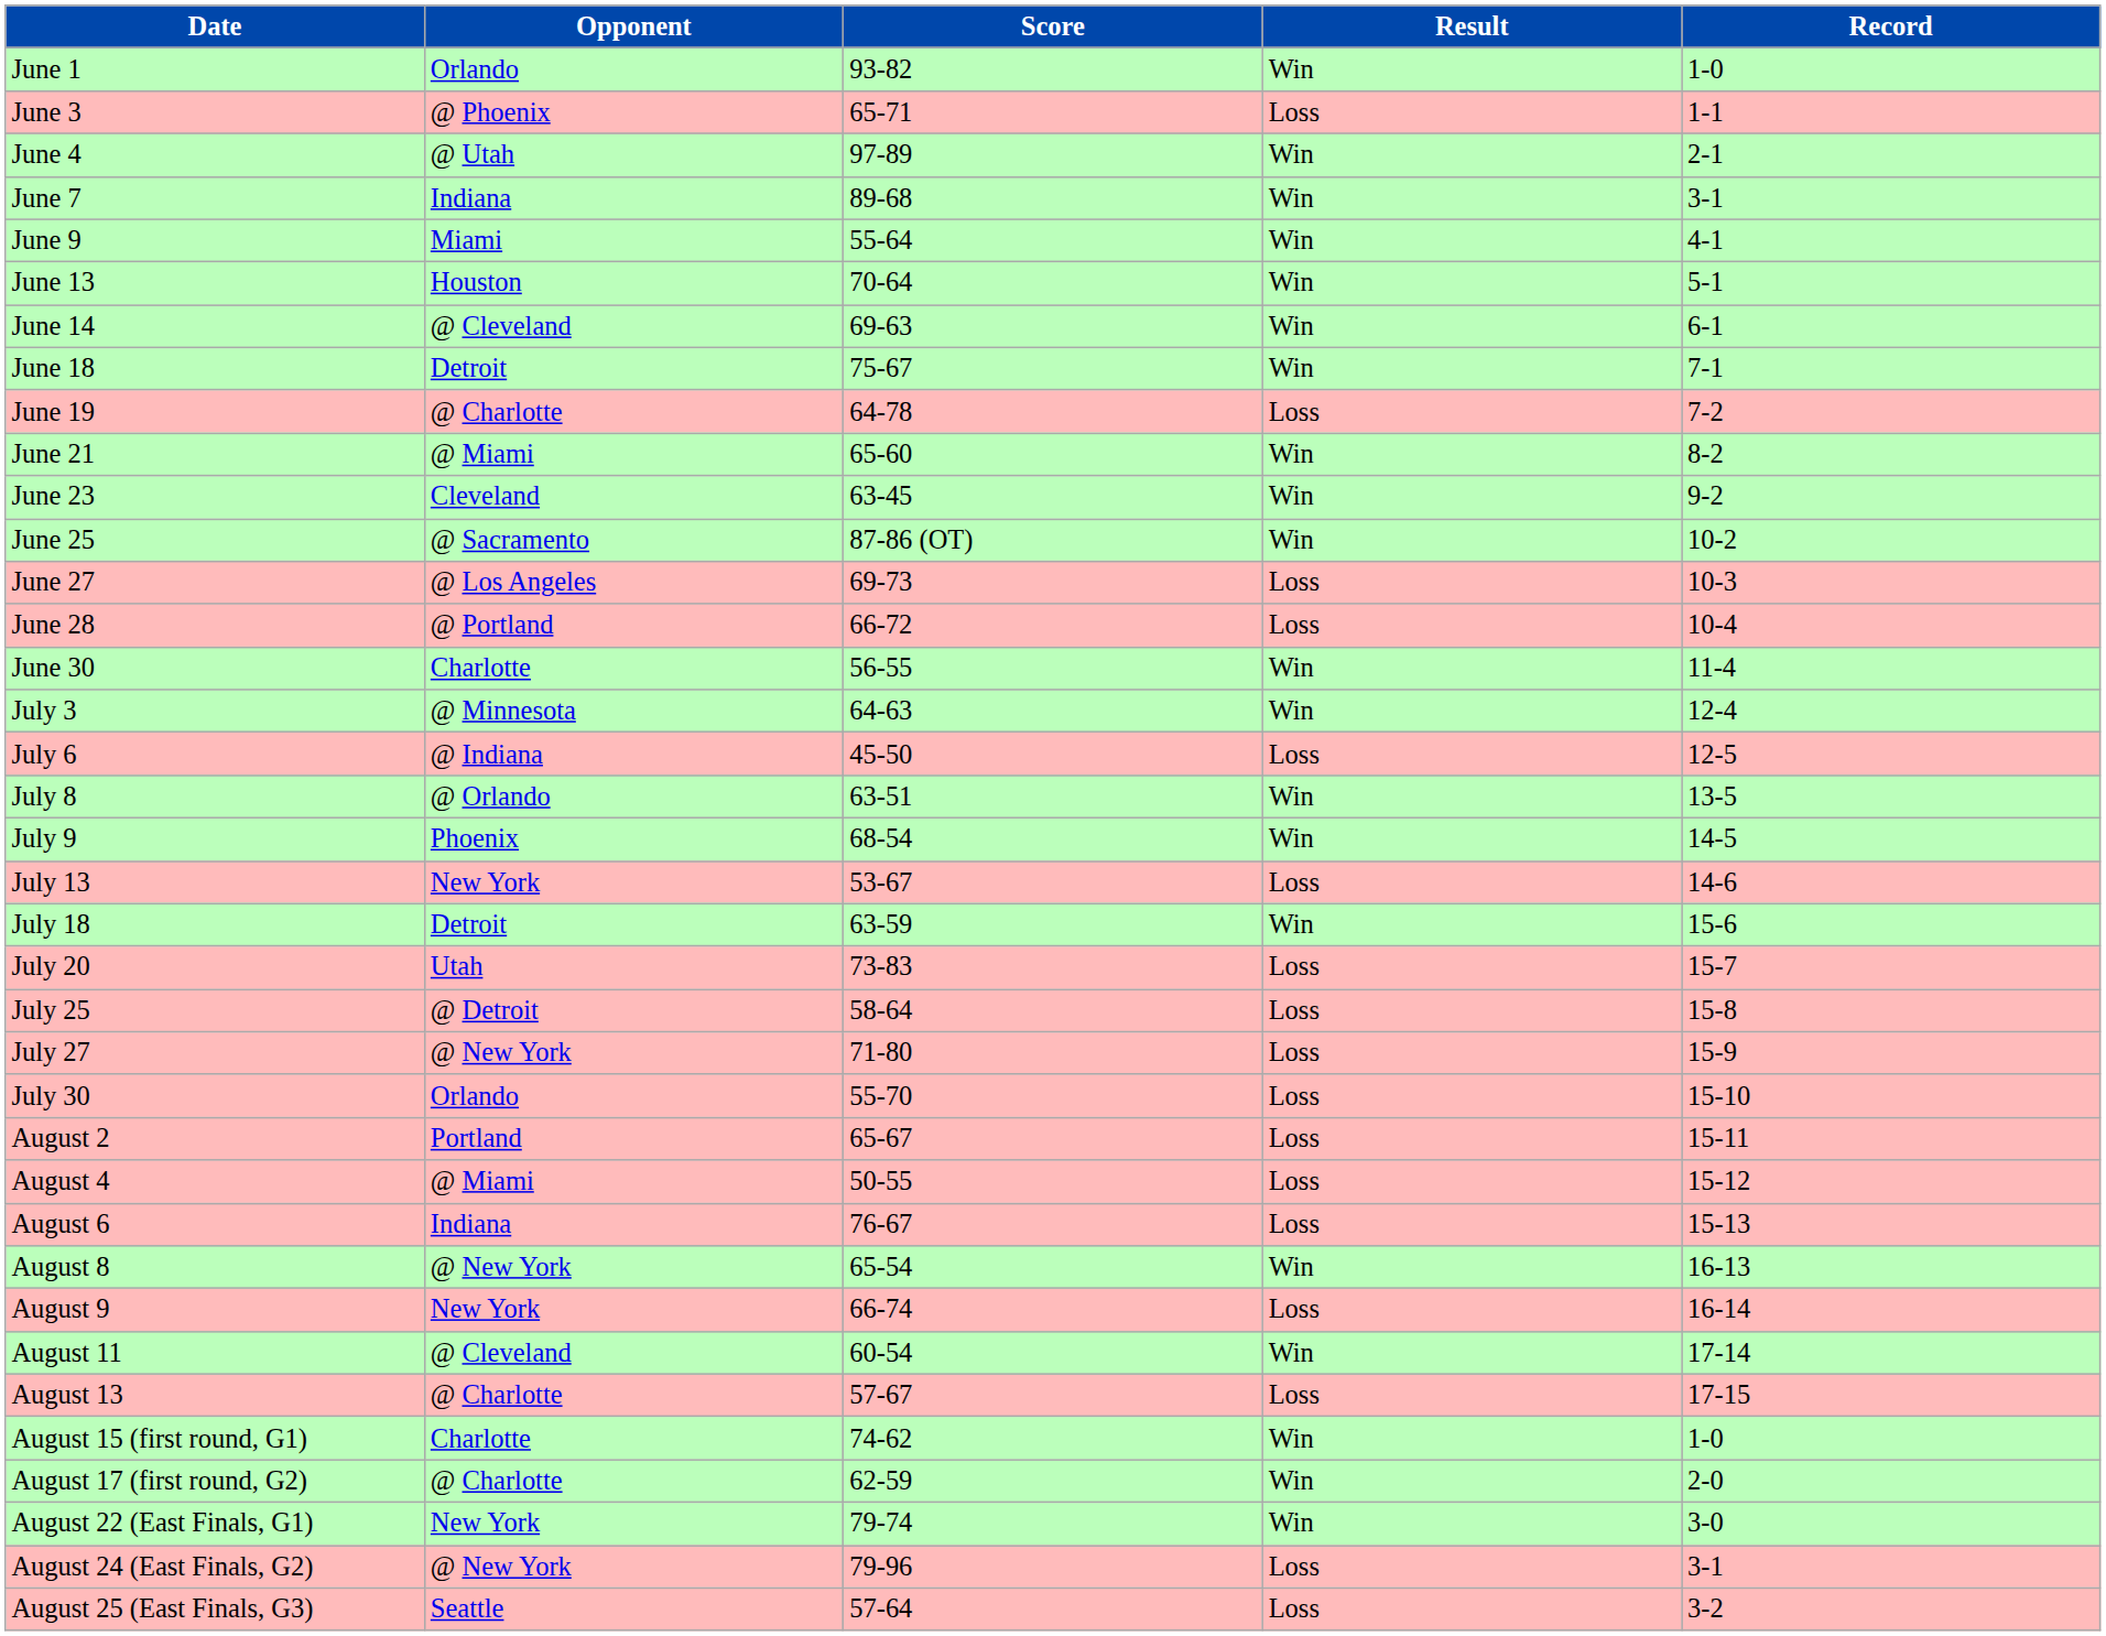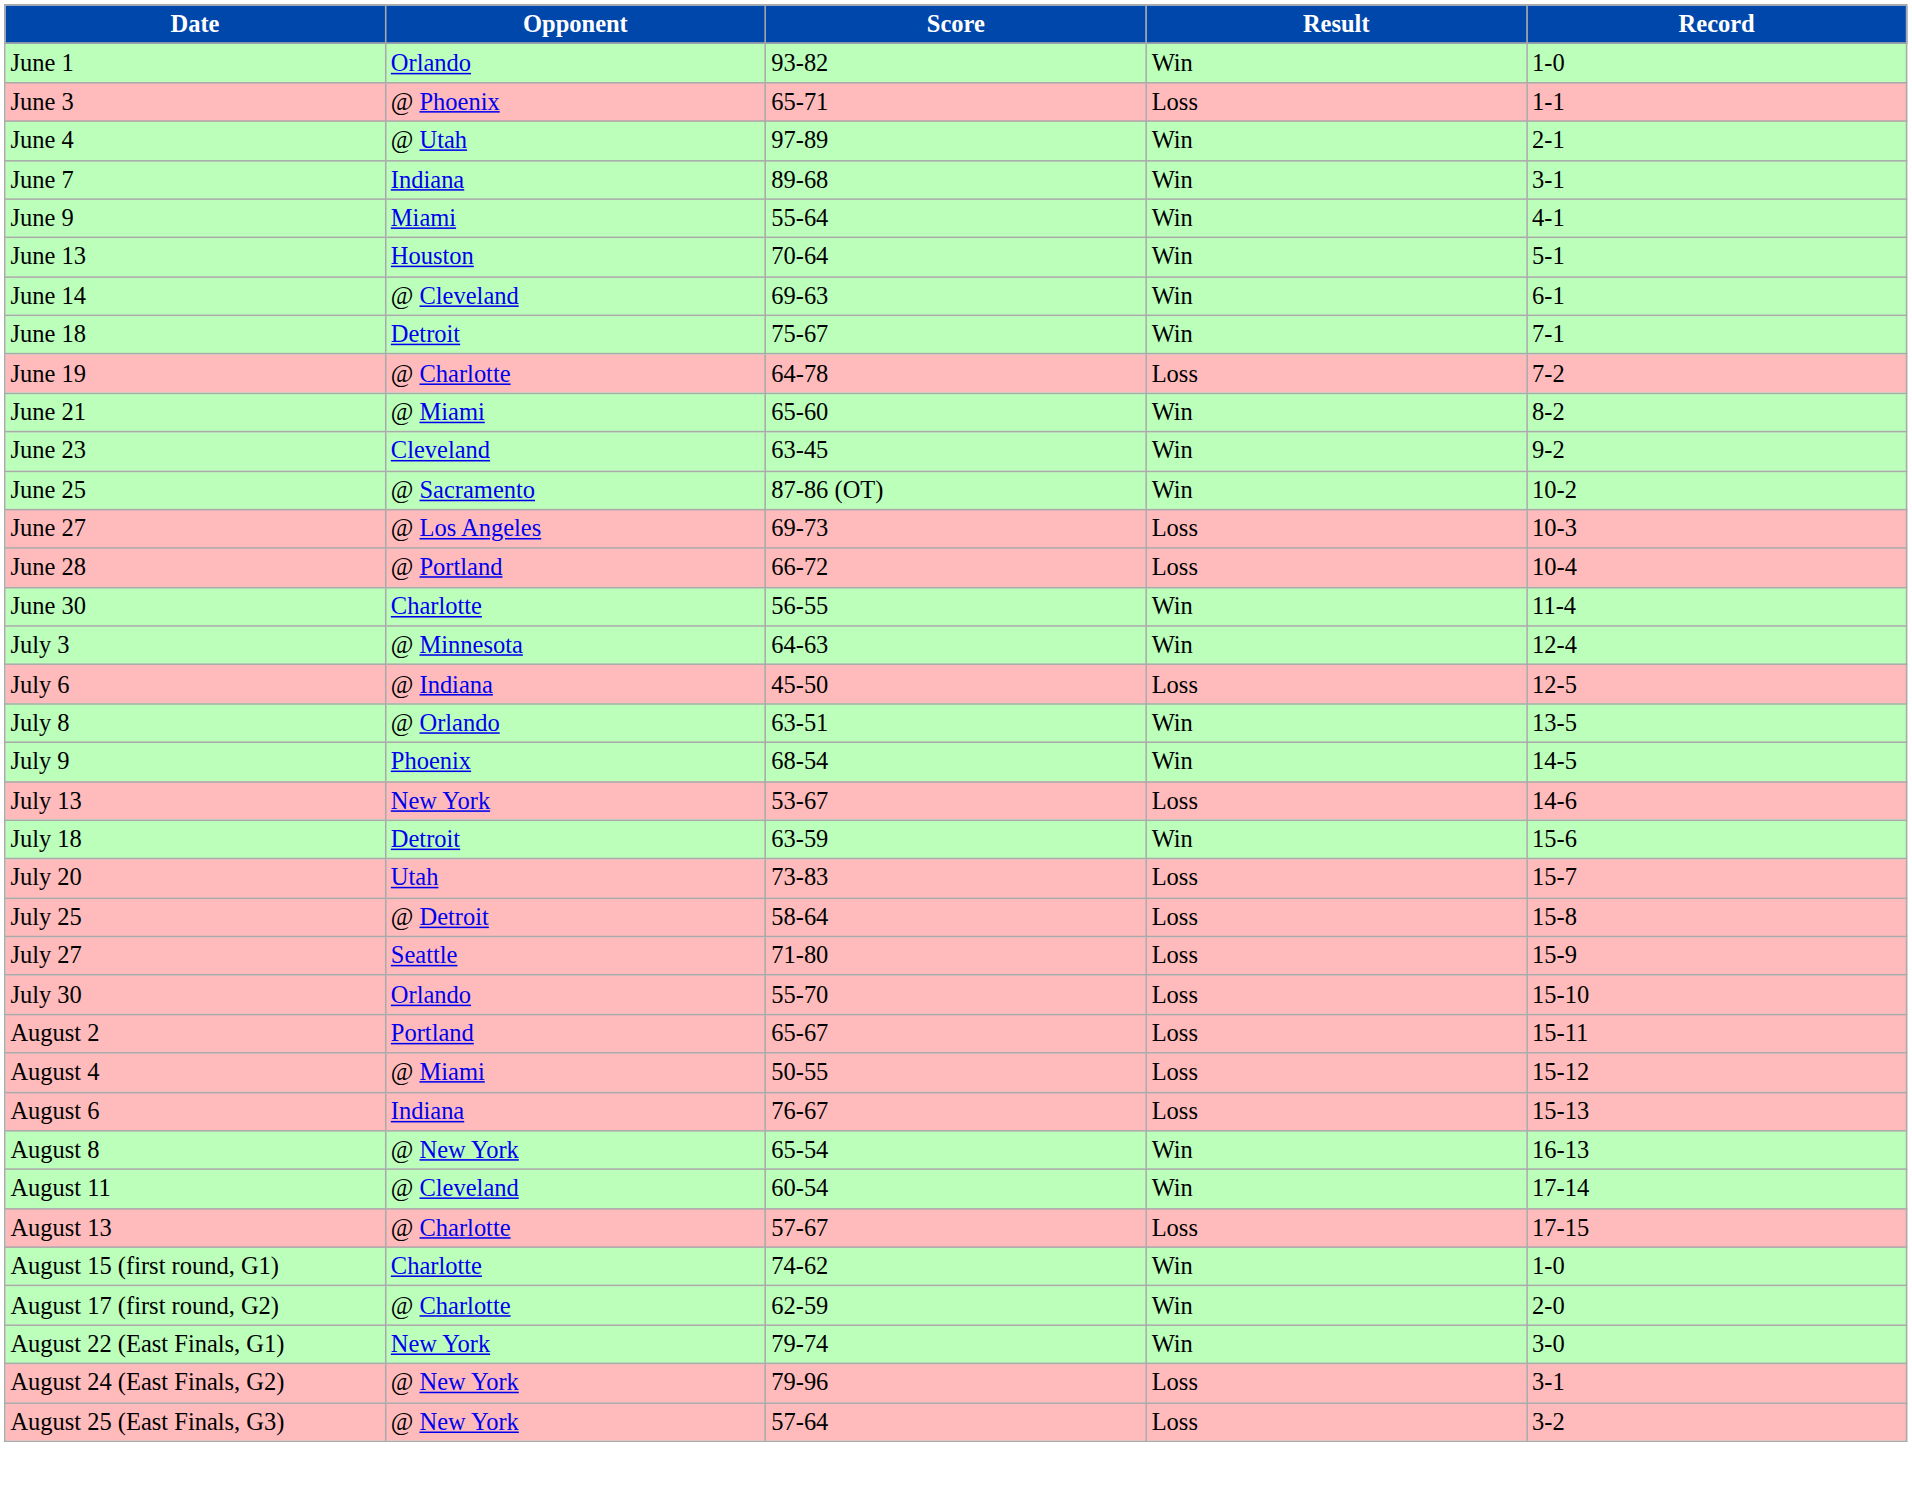 <table class="wikitable sortable sortable">
 <tr>
 <th style="background:#0047AB; color:white;" width="15%">Date</th>
 <th style="background:#0047AB; color:white;" width="15%">Opponent</th>
 <th style="background:#0047AB; color:white;" width="15%">Score</th>
 <th style="background:#0047AB; color:white;" width="15%">Result</th>
 <th style="background:#0047AB; color:white;" width="15%">Record</th>
 </tr>
 <tr bgcolor="bbffbb">
 <td>June 1</td>
 <td><a href='#'>Orlando</a></td>
 <td>93-82</td>
 <td>Win</td>
 <td>1-0</td>
 </tr>
 <tr bgcolor="ffbbbb">
 <td>June 3</td>
 <td>@ <a href='#'>Phoenix</a></td>
 <td>65-71</td>
 <td>Loss</td>
 <td>1-1</td>
 </tr>
 <tr bgcolor="bbffbb">
 <td>June 4</td>
 <td>@ <a href='#'>Utah</a></td>
 <td>97-89</td>
 <td>Win</td>
 <td>2-1</td>
 </tr>
 <tr bgcolor="bbffbb">
 <td>June 7</td>
 <td><a href='#'>Indiana</a></td>
 <td>89-68</td>
 <td>Win</td>
 <td>3-1</td>
 </tr>
 <tr bgcolor="bbffbb">
 <td>June 9</td>
 <td><a href='#'>Miami</a></td>
 <td>55-64</td>
 <td>Win</td>
 <td>4-1</td>
 </tr>
 <tr bgcolor="bbffbb">
 <td>June 13</td>
 <td><a href='#'>Houston</a></td>
 <td>70-64</td>
 <td>Win</td>
 <td>5-1</td>
 </tr>
 <tr bgcolor="bbffbb">
 <td>June 14</td>
 <td>@ <a href='#'>Cleveland</a></td>
 <td>69-63</td>
 <td>Win</td>
 <td>6-1</td>
 </tr>
 <tr bgcolor="bbffbb">
 <td>June 18</td>
 <td><a href='#'>Detroit</a></td>
 <td>75-67</td>
 <td>Win</td>
 <td>7-1</td>
 </tr>
 <tr bgcolor="ffbbbb">
 <td>June 19</td>
 <td>@ <a href='#'>Charlotte</a></td>
 <td>64-78</td>
 <td>Loss</td>
 <td>7-2</td>
 </tr>
 <tr bgcolor="bbffbb">
 <td>June 21</td>
 <td>@ <a href='#'>Miami</a></td>
 <td>65-60</td>
 <td>Win</td>
 <td>8-2</td>
 </tr>
 <tr bgcolor="bbffbb">
 <td>June 23</td>
 <td><a href='#'>Cleveland</a></td>
 <td>63-45</td>
 <td>Win</td>
 <td>9-2</td>
 </tr>
 <tr bgcolor="bbffbb">
 <td>June 25</td>
 <td>@ <a href='#'>Sacramento</a></td>
 <td>87-86 (OT)</td>
 <td>Win</td>
 <td>10-2</td>
 </tr>
 <tr bgcolor="ffbbbb">
 <td>June 27</td>
 <td>@ <a href='#'>Los Angeles</a></td>
 <td>69-73</td>
 <td>Loss</td>
 <td>10-3</td>
 </tr>
 <tr bgcolor="ffbbbb">
 <td>June 28</td>
 <td>@ <a href='#'>Portland</a></td>
 <td>66-72</td>
 <td>Loss</td>
 <td>10-4</td>
 </tr>
 <tr bgcolor="bbffbb">
 <td>June 30</td>
 <td><a href='#'>Charlotte</a></td>
 <td>56-55</td>
 <td>Win</td>
 <td>11-4</td>
 </tr>
 <tr bgcolor="bbffbb">
 <td>July 3</td>
 <td>@ <a href='#'>Minnesota</a></td>
 <td>64-63</td>
 <td>Win</td>
 <td>12-4</td>
 </tr>
 <tr bgcolor="ffbbbb">
 <td>July 6</td>
 <td>@ <a href='#'>Indiana</a></td>
 <td>45-50</td>
 <td>Loss</td>
 <td>12-5</td>
 </tr>
 <tr bgcolor="bbffbb">
 <td>July 8</td>
 <td>@ <a href='#'>Orlando</a></td>
 <td>63-51</td>
 <td>Win</td>
 <td>13-5</td>
 </tr>
 <tr bgcolor="bbffbb">
 <td>July 9</td>
 <td><a href='#'>Phoenix</a></td>
 <td>68-54</td>
 <td>Win</td>
 <td>14-5</td>
 </tr>
 <tr bgcolor="ffbbbb">
 <td>July 13</td>
 <td><a href='#'>New York</a></td>
 <td>53-67</td>
 <td>Loss</td>
 <td>14-6</td>
 </tr>
 <tr bgcolor="bbffbb">
 <td>July 18</td>
 <td><a href='#'>Detroit</a></td>
 <td>63-59</td>
 <td>Win</td>
 <td>15-6</td>
 </tr>
 <tr bgcolor="ffbbbb">
 <td>July 20</td>
 <td><a href='#'>Utah</a></td>
 <td>73-83</td>
 <td>Loss</td>
 <td>15-7</td>
 </tr>
 <tr bgcolor="ffbbbb">
 <td>July 25</td>
 <td>@ <a href='#'>Detroit</a></td>
 <td>58-64</td>
 <td>Loss</td>
 <td>15-8</td>
 </tr>
 <tr bgcolor="ffbbbb">
 <td>July 27</td>
-<td>@ <a href='#'>New York</a></td>
+<td><a href='#'>Seattle</a></td>
 <td>71-80</td>
 <td>Loss</td>
 <td>15-9</td>
 </tr>
 <tr bgcolor="ffbbbb">
 <td>July 30</td>
 <td><a href='#'>Orlando</a></td>
 <td>55-70</td>
 <td>Loss</td>
 <td>15-10</td>
 </tr>
 <tr bgcolor="ffbbbb">
 <td>August 2</td>
 <td><a href='#'>Portland</a></td>
 <td>65-67</td>
 <td>Loss</td>
 <td>15-11</td>
 </tr>
 <tr bgcolor="ffbbbb">
 <td>August 4</td>
 <td>@ <a href='#'>Miami</a></td>
 <td>50-55</td>
 <td>Loss</td>
 <td>15-12</td>
 </tr>
 <tr bgcolor="ffbbbb">
 <td>August 6</td>
 <td><a href='#'>Indiana</a></td>
 <td>76-67</td>
 <td>Loss</td>
 <td>15-13</td>
 </tr>
 <tr bgcolor="bbffbb">
 <td>August 8</td>
 <td>@ <a href='#'>New York</a></td>
 <td>65-54</td>
 <td>Win</td>
 <td>16-13</td>
-</tr>
-<tr bgcolor="ffbbbb">
-<td>August 9</td>
-<td><a href='#'>New York</a></td>
-<td>66-74</td>
-<td>Loss</td>
-<td>16-14</td>
 </tr>
 <tr bgcolor="bbffbb">
 <td>August 11</td>
 <td>@ <a href='#'>Cleveland</a></td>
 <td>60-54</td>
 <td>Win</td>
 <td>17-14</td>
 </tr>
 <tr bgcolor="ffbbbb">
 <td>August 13</td>
 <td>@ <a href='#'>Charlotte</a></td>
 <td>57-67</td>
 <td>Loss</td>
 <td>17-15</td>
 </tr>
 <tr bgcolor="bbffbb">
 <td>August 15 (first round, G1)</td>
 <td><a href='#'>Charlotte</a></td>
 <td>74-62</td>
 <td>Win</td>
 <td>1-0</td>
 </tr>
 <tr bgcolor="bbffbb">
 <td>August 17 (first round, G2)</td>
 <td>@ <a href='#'>Charlotte</a></td>
 <td>62-59</td>
 <td>Win</td>
 <td>2-0</td>
 </tr>
 <tr bgcolor="bbffbb">
 <td>August 22 (East Finals, G1)</td>
 <td><a href='#'>New York</a></td>
 <td>79-74</td>
 <td>Win</td>
 <td>3-0</td>
 </tr>
 <tr bgcolor="ffbbbb">
 <td>August 24 (East Finals, G2)</td>
 <td>@ <a href='#'>New York</a></td>
 <td>79-96</td>
 <td>Loss</td>
 <td>3-1</td>
 </tr>
 <tr bgcolor="ffbbbb">
 <td>August 25 (East Finals, G3)</td>
-<td><a href='#'>Seattle</a></td>
+<td>@ <a href='#'>New York</a></td>
 <td>57-64</td>
 <td>Loss</td>
 <td>3-2</td>
 </tr>
 </table>
